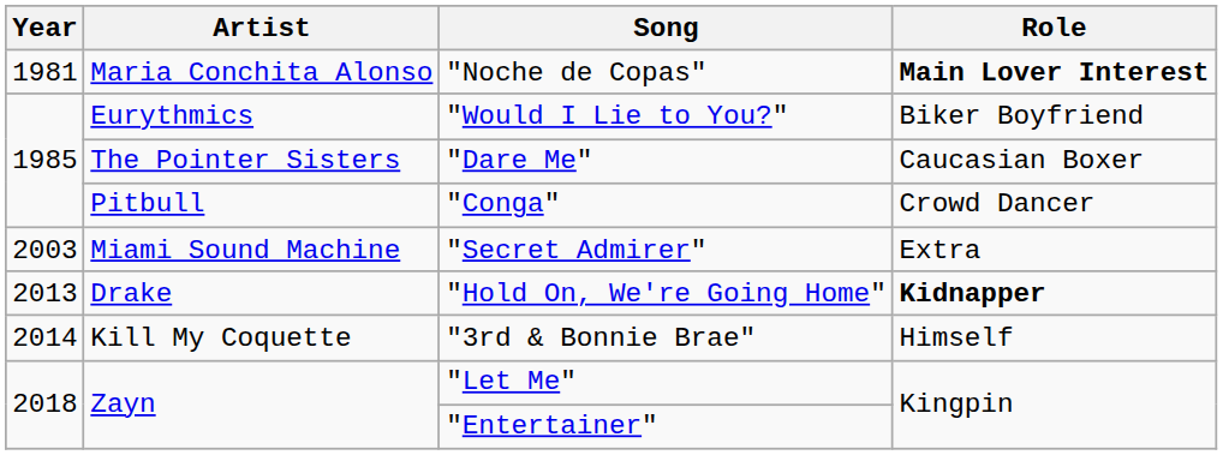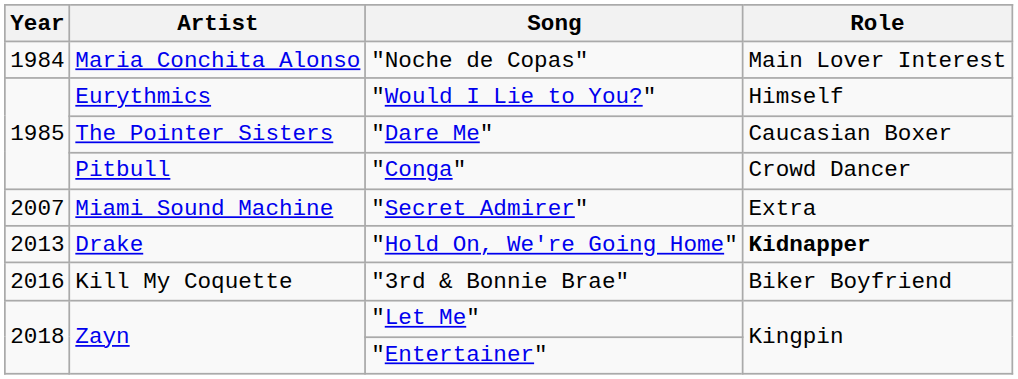 <table class="wikitable sortable">
 <tr>
 <th>Year</th>
 <th>Artist</th>
 <th>Song</th>
 <th>Role</th>
 </tr>
 <tr>
-<td>1981</td>
+<td>1984</td>
 <td><a href='#'>Maria Conchita Alonso</a></td>
 <td>"Noche de Copas"</td>
-<td><strong>Main Lover Interest</strong></td>
+<td>Main Lover Interest</td>
 </tr>
 <tr>
 <td rowspan=3>1985</td>
 <td><a href='#'>Eurythmics</a></td>
 <td>"<a href='#'>Would I Lie to You?</a>"</td>
-<td>Biker Boyfriend</td>
+<td>Himself</td>
 </tr>
 <tr>
 <td><a href='#'>The Pointer Sisters</a></td>
 <td>"<a href='#'>Dare Me</a>"</td>
 <td>Caucasian Boxer</td>
 </tr>
 <tr>
 <td><a href='#'>Pitbull</a></td>
 <td>"<a href='#'>Conga</a>"</td>
 <td>Crowd Dancer</td>
 </tr>
 <tr>
-<td>2003</td>
+<td>2007</td>
 <td><a href='#'>Miami Sound Machine</a></td>
 <td>"<a href='#'>Secret Admirer</a>"</td>
 <td>Extra</td>
 </tr>
 <tr>
 <td>2013</td>
 <td><a href='#'>Drake</a></td>
 <td>"<a href='#'>Hold On, We're Going Home</a>"</td>
 <td><strong>Kidnapper</strong></td>
 </tr>
 <tr>
-<td>2014</td>
+<td>2016</td>
 <td>Kill My Coquette</td>
 <td>"3rd & Bonnie Brae"</td>
-<td>Himself</td>
+<td>Biker Boyfriend</td>
 </tr>
 <tr>
 <td rowspan=2>2018</td>
 <td rowspan=2><a href='#'>Zayn</a></td>
 <td>"<a href='#'>Let Me</a>"</td>
 <td rowspan=2>Kingpin</td>
 </tr>
 <tr>
 <td>"<a href='#'>Entertainer</a>"</td>
 </tr>
 </table>
